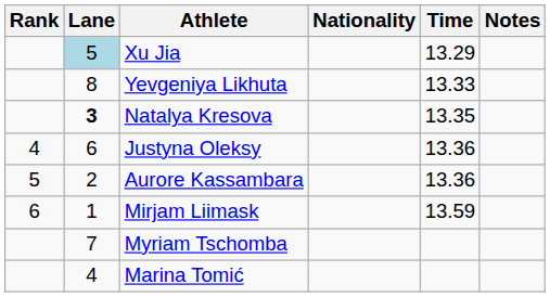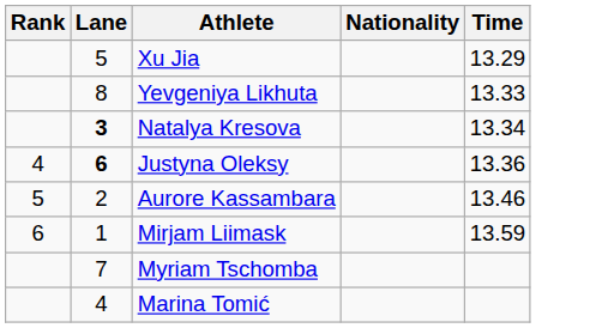 <table class="wikitable sortable" style="text-align:center">
 <tr>
 <th>Rank</th>
 <th>Lane</th>
 <th>Athlete</th>
 <th>Nationality</th>
 <th>Time</th>
-<th>Notes</th>
 </tr>
 <tr>
 <td></td>
-<td style="background: lightblue;">5</td>
+<td>5</td>
 <td align=left><a href='#'>Xu Jia</a></td>
 <td align=left></td>
 <td>13.29</td>
-<td></td>
 </tr>
 <tr>
 <td></td>
 <td>8</td>
 <td align=left><a href='#'>Yevgeniya Likhuta</a></td>
 <td align=left></td>
 <td>13.33</td>
-<td></td>
 </tr>
 <tr>
 <td></td>
 <td><strong>3</strong></td>
 <td align=left><a href='#'>Natalya Kresova</a></td>
 <td align=left></td>
-<td>13.35</td>
-<td></td>
+<td>13.34</td>
 </tr>
 <tr>
 <td>4</td>
-<td>6</td>
+<td><strong>6</strong></td>
 <td align=left><a href='#'>Justyna Oleksy</a></td>
 <td align=left></td>
 <td>13.36</td>
-<td></td>
 </tr>
 <tr>
 <td>5</td>
 <td>2</td>
 <td align=left><a href='#'>Aurore Kassambara</a></td>
 <td align=left></td>
-<td>13.36</td>
-<td></td>
+<td>13.46</td>
 </tr>
 <tr>
 <td>6</td>
 <td>1</td>
 <td align=left><a href='#'>Mirjam Liimask</a></td>
 <td align=left></td>
 <td>13.59</td>
-<td></td>
 </tr>
 <tr>
 <td></td>
 <td>7</td>
 <td align=left><a href='#'>Myriam Tschomba</a></td>
 <td align=left></td>
-<td></td>
 <td></td>
 </tr>
 <tr>
 <td></td>
 <td>4</td>
 <td align=left><a href='#'>Marina Tomić</a></td>
 <td align=left></td>
 <td></td>
-<td></td>
 </tr>
 </table>
